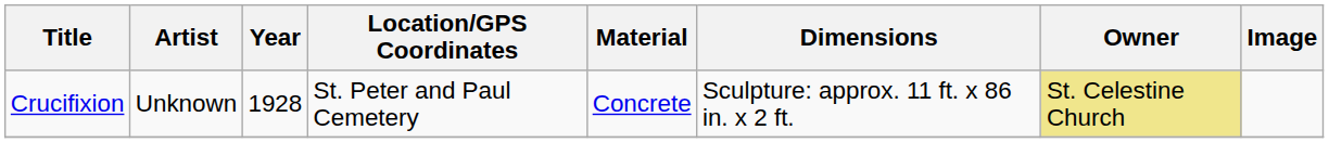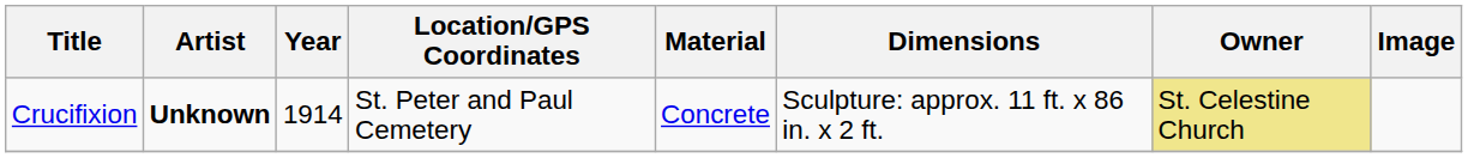 <table class="wikitable sortable">
 <tr>
 <th>Title</th>
 <th>Artist</th>
 <th>Year</th>
 <th>Location/GPS Coordinates</th>
 <th>Material</th>
 <th>Dimensions</th>
 <th>Owner</th>
 <th>Image</th>
 </tr>
 <tr>
 <td><a href='#'>Crucifixion</a></td>
-<td>Unknown</td>
-<td>1928</td>
+<td><strong>Unknown</strong></td>
+<td>1914</td>
 <td>St. Peter and Paul Cemetery</td>
 <td><a href='#'>Concrete</a></td>
 <td>Sculpture: approx. 11 ft. x 86 in. x 2 ft.</td>
 <td style="background: khaki;">St. Celestine Church</td>
 <td></td>
 </tr>
 <tr>
 </tr>
 </table>
